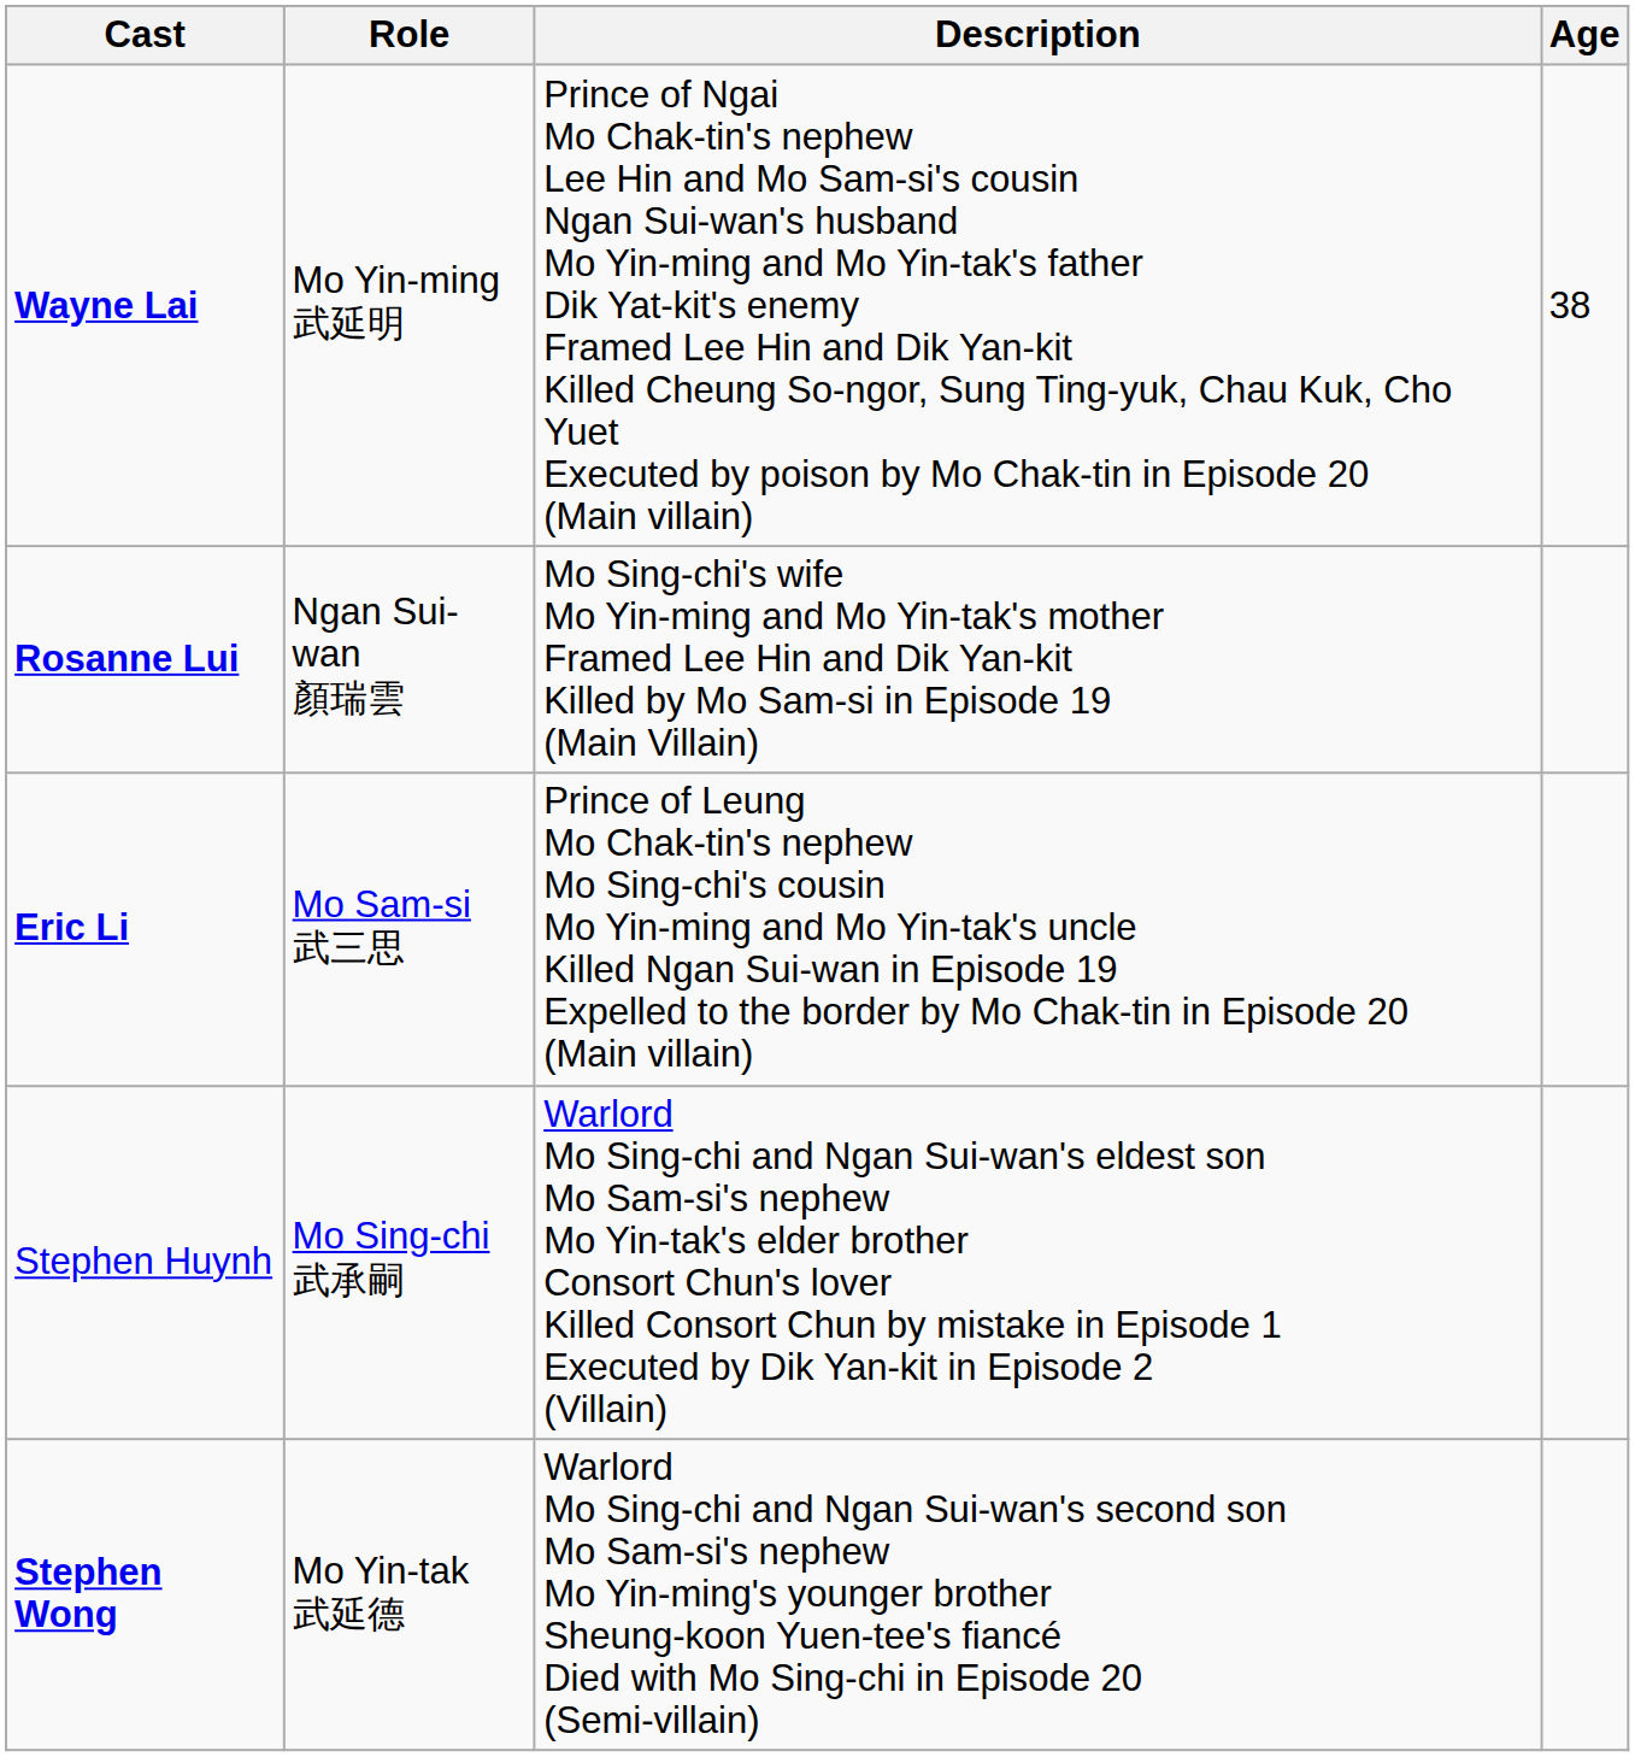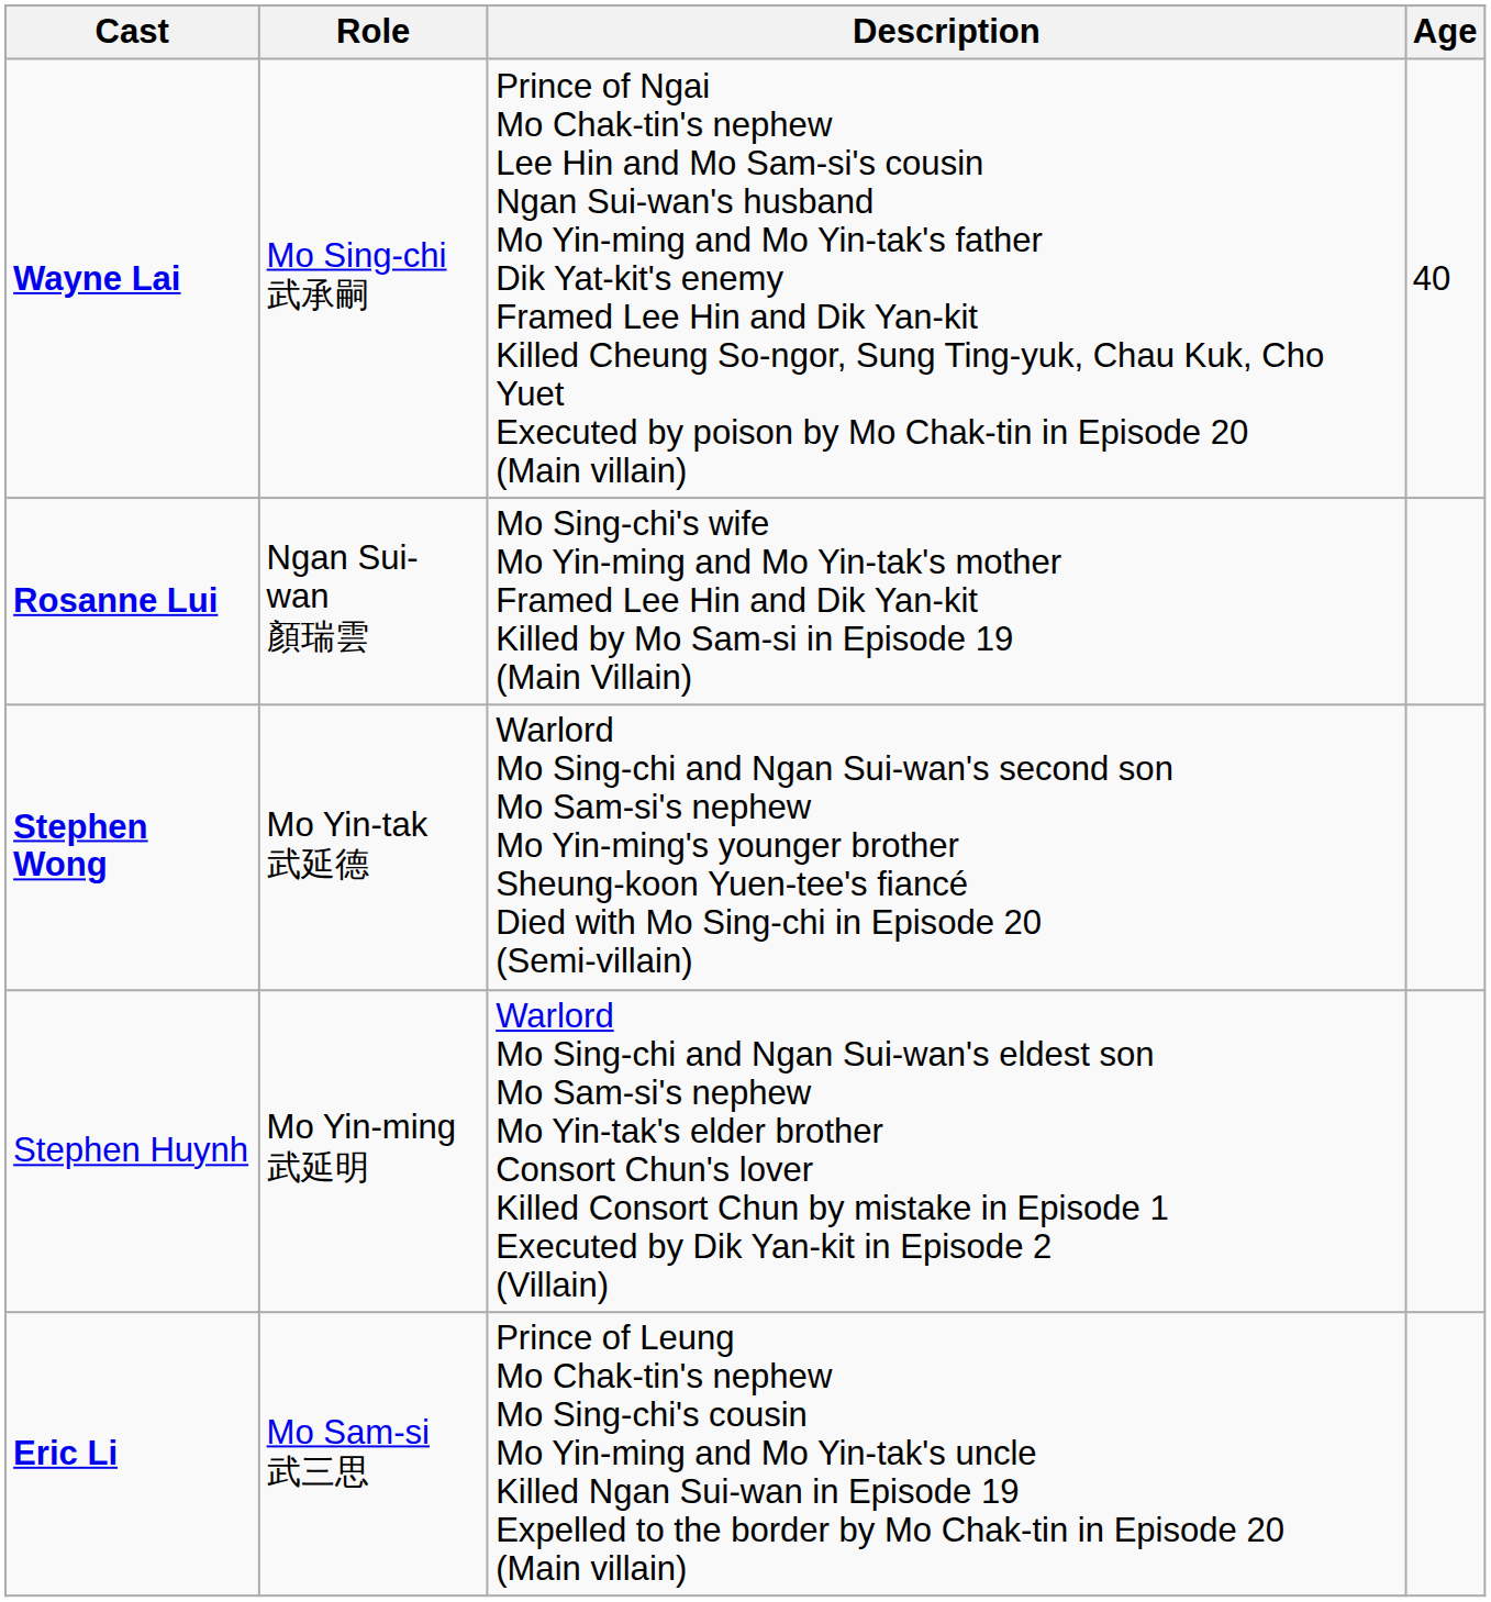 <table class="wikitable" width="55%">
 <tr>
 <th>Cast</th>
 <th>Role</th>
 <th>Description</th>
 <th>Age</th>
 </tr>
 <tr>
 <td><strong><a href='#'>Wayne Lai</a></strong></td>
-<td>Mo Yin-ming<br>武延明</td>
+<td><a href='#'>Mo Sing-chi</a><br>武承嗣</td>
 <td>Prince of Ngai<br>Mo Chak-tin's nephew<br>Lee Hin and Mo Sam-si's cousin<br>Ngan Sui-wan's husband<br>Mo Yin-ming and Mo Yin-tak's father<br>Dik Yat-kit's enemy<br>Framed Lee Hin and Dik Yan-kit<br>Killed Cheung So-ngor, Sung Ting-yuk, Chau Kuk, Cho Yuet<br>Executed by poison by Mo Chak-tin in Episode 20<br>(Main villain)</td>
-<td>38</td>
+<td>40</td>
 </tr>
 <tr>
 <td><strong><a href='#'>Rosanne Lui</a></strong></td>
 <td>Ngan Sui-wan<br>顏瑞雲</td>
 <td>Mo Sing-chi's wife<br>Mo Yin-ming and Mo Yin-tak's mother<br>Framed Lee Hin and Dik Yan-kit<br>Killed by Mo Sam-si in Episode 19<br>(Main Villain)</td>
 <td></td>
 </tr>
 <tr>
+<td><strong><a href='#'>Stephen Wong</a></strong></td>
+<td>Mo Yin-tak<br>武延德</td>
+<td>Warlord<br>Mo Sing-chi and Ngan Sui-wan's second son<br>Mo Sam-si's nephew<br>Mo Yin-ming's younger brother<br>Sheung-koon Yuen-tee's fiancé<br>Died with Mo Sing-chi in Episode 20<br>(Semi-villain)</td>
+<td></td>
+</tr>
+<tr>
+<td><a href='#'>Stephen Huynh</a></td>
+<td>Mo Yin-ming<br>武延明</td>
+<td><a href='#'>Warlord</a><br>Mo Sing-chi and Ngan Sui-wan's eldest son<br>Mo Sam-si's nephew<br>Mo Yin-tak's elder brother<br>Consort Chun's lover<br>Killed Consort Chun by mistake in Episode 1<br>Executed by Dik Yan-kit in Episode 2<br>(Villain)</td>
+<td></td>
+</tr>
+<tr>
 <td><strong><a href='#'>Eric Li</a></strong></td>
 <td><a href='#'>Mo Sam-si</a><br>武三思</td>
 <td>Prince of Leung<br>Mo Chak-tin's nephew<br>Mo Sing-chi's cousin<br>Mo Yin-ming and Mo Yin-tak's uncle<br>Killed Ngan Sui-wan in Episode 19<br>Expelled to the border by Mo Chak-tin in Episode 20<br>(Main villain)</td>
 <td></td>
 </tr>
-<tr>
-<td><a href='#'>Stephen Huynh</a></td>
-<td><a href='#'>Mo Sing-chi</a><br>武承嗣</td>
-<td><a href='#'>Warlord</a><br>Mo Sing-chi and Ngan Sui-wan's eldest son<br>Mo Sam-si's nephew<br>Mo Yin-tak's elder brother<br>Consort Chun's lover<br>Killed Consort Chun by mistake in Episode 1<br>Executed by Dik Yan-kit in Episode 2<br>(Villain)</td>
-<td></td>
-</tr>
-<tr>
-<td><strong><a href='#'>Stephen Wong</a></strong></td>
-<td>Mo Yin-tak<br>武延德</td>
-<td>Warlord<br>Mo Sing-chi and Ngan Sui-wan's second son<br>Mo Sam-si's nephew<br>Mo Yin-ming's younger brother<br>Sheung-koon Yuen-tee's fiancé<br>Died with Mo Sing-chi in Episode 20<br>(Semi-villain)</td>
-<td></td>
-</tr>
 </table>
